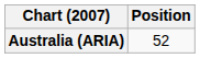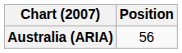 <table class="wikitable plainrowheaders" style="text-align:center">
 <tr>
 <th>Chart (2007)</th>
 <th>Position</th>
 </tr>
 <tr>
 <th scope="row">Australia (ARIA)</th>
-<td>52</td>
+<td>56</td>
 </tr>
 </table>
